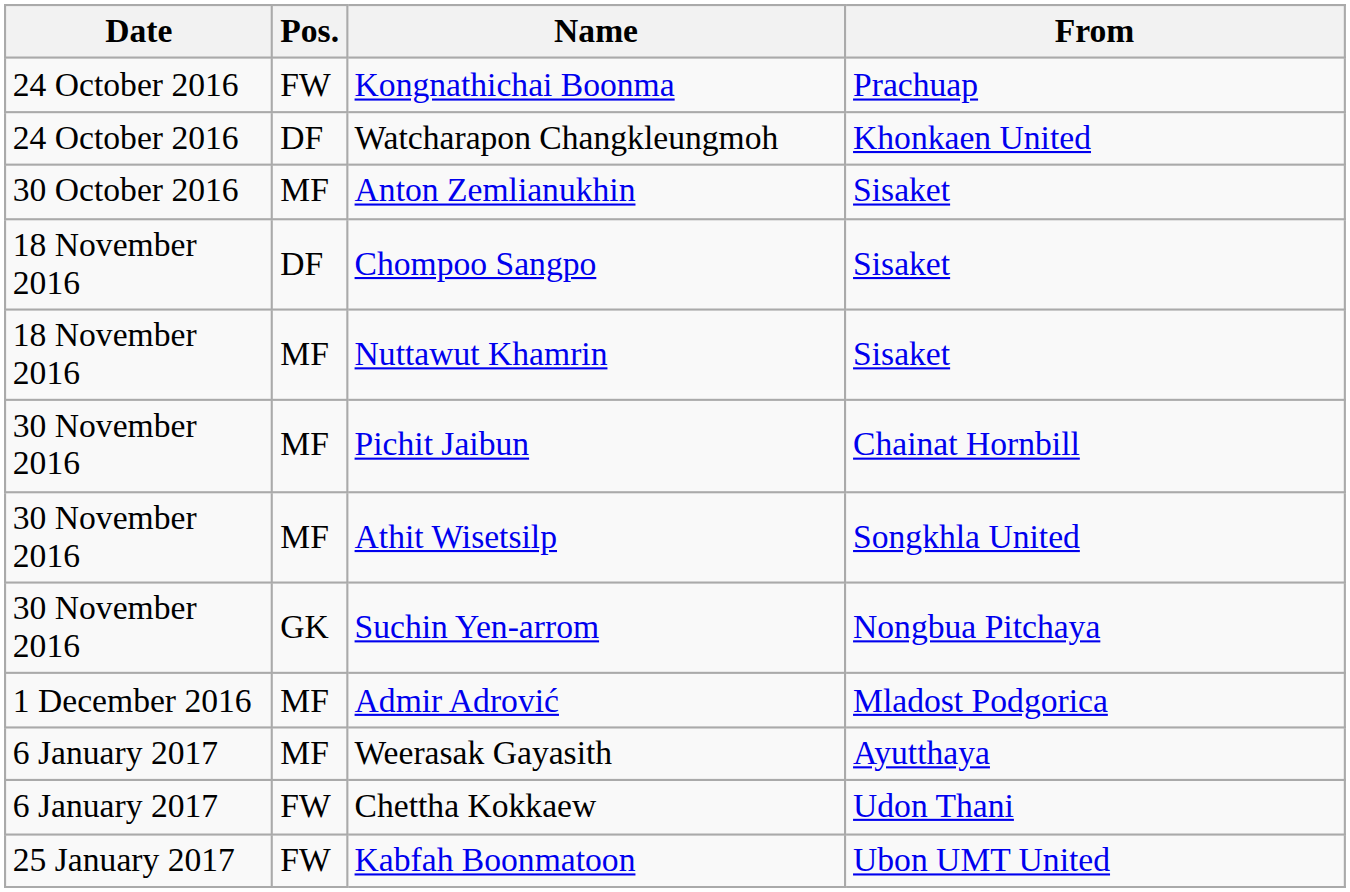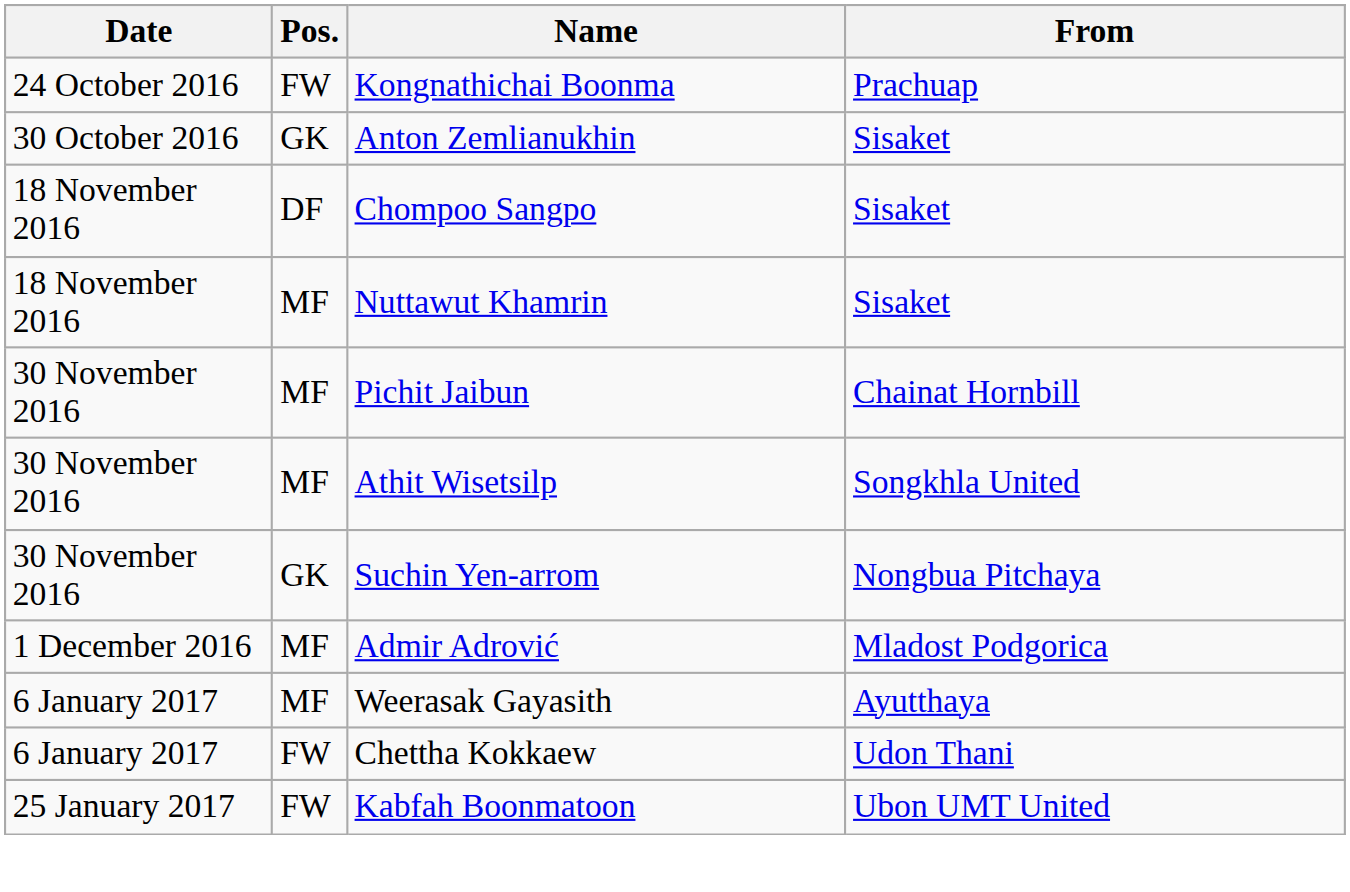 <table class="wikitable">
 <tr>
 <th width="120">Date</th>
 <th>Pos.</th>
 <th width="230">Name</th>
 <th width="230">From</th>
 </tr>
 <tr>
 <td>24 October 2016</td>
 <td>FW</td>
 <td> <a href='#'>Kongnathichai Boonma</a></td>
 <td> <a href='#'>Prachuap</a></td>
 </tr>
 <tr>
-<td>24 October 2016</td>
-<td>DF</td>
-<td> Watcharapon Changkleungmoh</td>
-<td> <a href='#'>Khonkaen United</a></td>
-</tr>
-<tr>
 <td>30 October 2016</td>
-<td>MF</td>
+<td>GK</td>
 <td> <a href='#'>Anton Zemlianukhin</a></td>
 <td> <a href='#'>Sisaket</a></td>
 </tr>
 <tr>
 <td>18 November 2016</td>
 <td>DF</td>
 <td> <a href='#'>Chompoo Sangpo</a></td>
 <td> <a href='#'>Sisaket</a></td>
 </tr>
 <tr>
 <td>18 November 2016</td>
 <td>MF</td>
 <td> <a href='#'>Nuttawut Khamrin</a></td>
 <td> <a href='#'>Sisaket</a></td>
 </tr>
 <tr>
 <td>30 November 2016</td>
 <td>MF</td>
 <td> <a href='#'>Pichit Jaibun</a></td>
 <td> <a href='#'>Chainat Hornbill</a></td>
 </tr>
 <tr>
 <td>30 November 2016</td>
 <td>MF</td>
 <td> <a href='#'>Athit Wisetsilp</a></td>
 <td> <a href='#'>Songkhla United</a></td>
 </tr>
 <tr>
 <td>30 November 2016</td>
 <td>GK</td>
 <td> <a href='#'>Suchin Yen-arrom</a></td>
 <td> <a href='#'>Nongbua Pitchaya</a></td>
 </tr>
 <tr>
 <td>1 December 2016</td>
 <td>MF</td>
 <td> <a href='#'>Admir Adrović</a></td>
 <td> <a href='#'>Mladost Podgorica</a></td>
 </tr>
 <tr>
 <td>6 January 2017</td>
 <td>MF</td>
 <td> Weerasak Gayasith</td>
 <td> <a href='#'>Ayutthaya</a></td>
 </tr>
 <tr>
 <td>6 January 2017</td>
 <td>FW</td>
 <td> Chettha Kokkaew</td>
 <td> <a href='#'>Udon Thani</a></td>
 </tr>
 <tr>
 <td>25 January 2017</td>
 <td>FW</td>
 <td> <a href='#'>Kabfah Boonmatoon</a></td>
 <td> <a href='#'>Ubon UMT United</a></td>
 </tr>
 </table>
